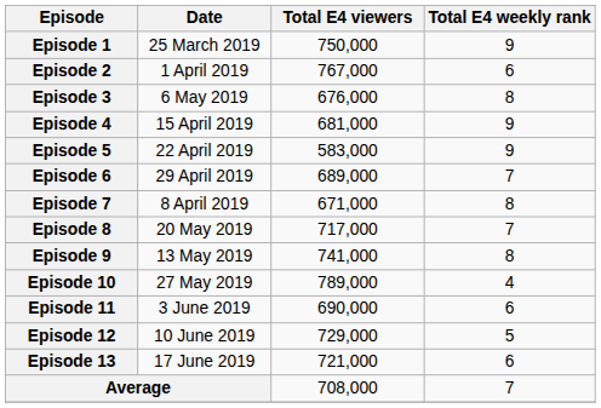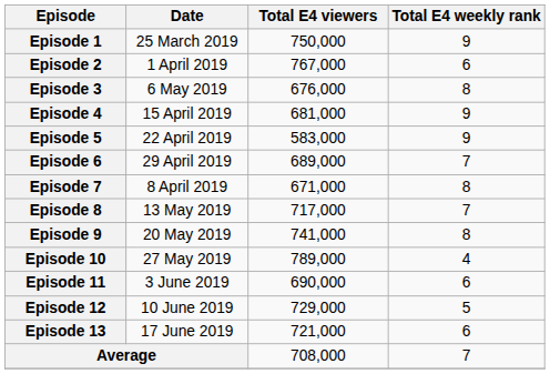 <table class="wikitable sortable" style="text-align:center">
 <tr>
 <th scope="col" style="width:120px;">Episode</th>
 <th scope="col" style="width:120px;">Date</th>
 <th scope="col" style="width:140px;">Total E4 viewers</th>
 <th>Total E4 weekly rank</th>
 </tr>
 <tr>
 <th scope="row">Episode 1</th>
 <td>25 March 2019</td>
 <td>750,000</td>
 <td>9</td>
 </tr>
 <tr>
 <th scope="row">Episode 2</th>
 <td>1 April 2019</td>
 <td>767,000</td>
 <td>6</td>
 </tr>
 <tr>
 <th scope="row">Episode 3</th>
 <td>6 May 2019</td>
 <td>676,000</td>
 <td>8</td>
 </tr>
 <tr>
 <th scope="row">Episode 4</th>
 <td>15 April 2019</td>
 <td>681,000</td>
 <td>9</td>
 </tr>
 <tr>
 <th scope="row">Episode 5</th>
 <td>22 April 2019</td>
 <td>583,000</td>
 <td>9</td>
 </tr>
 <tr>
 <th scope="row">Episode 6</th>
 <td>29 April 2019</td>
 <td>689,000</td>
 <td>7</td>
 </tr>
 <tr>
 <th scope="row">Episode 7</th>
 <td>8 April 2019</td>
 <td>671,000</td>
 <td>8</td>
 </tr>
 <tr>
 <th scope="row">Episode 8</th>
-<td>20 May 2019</td>
+<td>13 May 2019</td>
 <td>717,000</td>
 <td>7</td>
 </tr>
 <tr>
 <th scope="row">Episode 9</th>
-<td>13 May 2019</td>
+<td>20 May 2019</td>
 <td>741,000</td>
 <td>8</td>
 </tr>
 <tr>
 <th scope="row">Episode 10</th>
 <td>27 May 2019</td>
 <td>789,000</td>
 <td>4</td>
 </tr>
 <tr>
 <th scope="row">Episode 11</th>
 <td>3 June 2019</td>
 <td>690,000</td>
 <td>6</td>
 </tr>
 <tr>
 <th scope="row">Episode 12</th>
 <td>10 June 2019</td>
 <td>729,000</td>
 <td>5</td>
 </tr>
 <tr>
 <th scope="row">Episode 13</th>
 <td>17 June 2019</td>
 <td>721,000</td>
 <td>6</td>
 </tr>
 <tr>
 <th scope="row" colspan="2">Average</th>
 <td>708,000</td>
 <td>7</td>
 </tr>
 <tr>
 </tr>
 </table>
